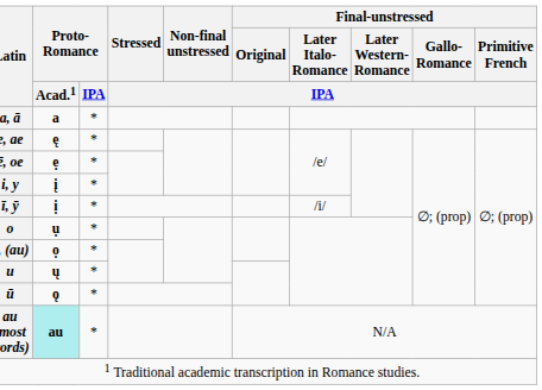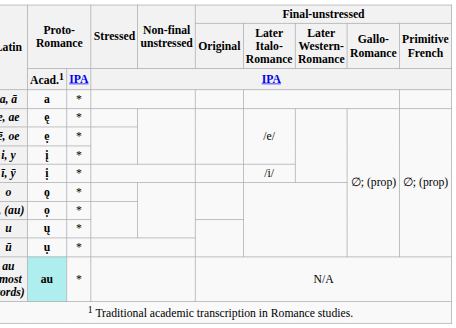 <table class="wikitable" style="float:right; margin:1em; text-align:center;">
 <tr>
 <th rowspan=3>Latin</th>
 <th colspan="2" rowspan="2">Proto-<br>Romance</th>
 <th rowspan="2">Stressed</th>
 <th rowspan=2>Non-final<br>unstressed</th>
 <th colspan="5">Final-unstressed</th>
 </tr>
 <tr>
 <th>Original</th>
 <th>Later<br>Italo-<br>Romance</th>
 <th>Later<br>Western-<br>Romance</th>
 <th>Gallo-<br>Romance</th>
 <th>Primitive<br>French</th>
 </tr>
 <tr>
 <th>Acad.<sup>1</sup></th>
 <th><a href='#'>IPA</a></th>
 <th colspan="7"><a href='#'>IPA</a></th>
 </tr>
 <tr>
 <th><em>a, ā</em></th>
 <td><strong>a</strong></td>
 <td>*</td>
 <td colspan="2"></td>
 <td></td>
 <td colspan="3"></td>
 <td></td>
 </tr>
 <tr>
 <th><em>e, ae</em></th>
 <td><strong>ę</strong></td>
 <td>*</td>
 <td></td>
 <td rowspan=3></td>
 <td rowspan="3"></td>
 <td rowspan="3">/e/</td>
 <td rowspan="4"></td>
 <td rowspan=8>∅;  (prop)</td>
 <td rowspan=8>∅;  (prop)</td>
 </tr>
 <tr>
 <th><em>ē, oe</em></th>
 <td><strong>ẹ</strong></td>
 <td>*</td>
 <td rowspan="2"></td>
 </tr>
 <tr>
 <th><em>i, y</em></th>
 <td><strong>į</strong></td>
 <td>*</td>
 </tr>
 <tr>
 <th><em>ī, ȳ</em></th>
 <td><strong>ị</strong></td>
 <td>*</td>
 <td colspan="2"></td>
 <td></td>
 <td>/i/</td>
 </tr>
 <tr>
 <th><em>o</em></th>
-<td><strong>ụ</strong></td>
+<td><strong>ǫ</strong></td>
 <td>*</td>
 <td></td>
 <td rowspan=3></td>
 <td rowspan=2></td>
 <td colspan=2 rowspan=4></td>
 </tr>
 <tr>
 <th><em>ō, (au)</em></th>
 <td><strong>ọ</strong></td>
 <td>*</td>
 <td rowspan="2"></td>
 </tr>
 <tr>
 <th><em>u</em></th>
 <td><strong>ų</strong></td>
 <td>*</td>
 <td rowspan="2"></td>
 </tr>
 <tr>
 <th><em>ū</em></th>
-<td><strong>ǫ</strong></td>
+<td><strong>ụ</strong></td>
 <td>*</td>
 <td colspan="2"></td>
 </tr>
 <tr>
 <th><em>au</em><br><em>(most words)</em></th>
 <td style="background: paleturquoise;"><strong>au</strong></td>
 <td>*</td>
 <td colspan="2"></td>
 <td colspan=5>N/A</td>
 </tr>
 <tr>
 <td colspan="10"><sup>1</sup> Traditional academic transcription in Romance studies.</td>
 </tr>
 </table>
